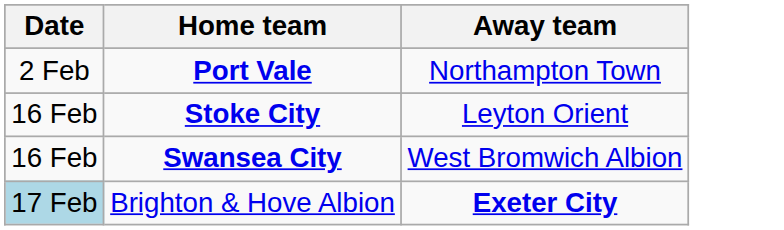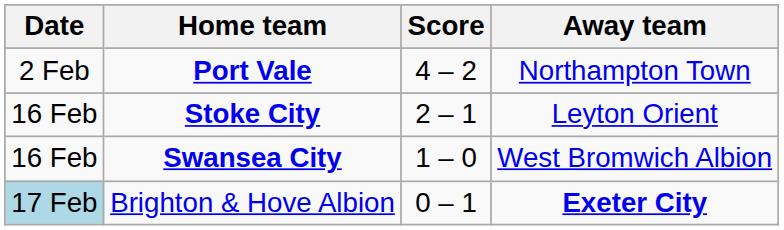 <table class="wikitable" style="text-align: center">
 <tr>
 <th>Date</th>
 <th>Home team</th>
+<th>Score</th>
 <th>Away team</th>
 </tr>
 <tr>
 <td>2 Feb</td>
 <td><strong><a href='#'>Port Vale</a></strong></td>
+<td>4 – 2</td>
 <td><a href='#'>Northampton Town</a></td>
 </tr>
 <tr>
 <td>16 Feb</td>
 <td><strong><a href='#'>Stoke City</a></strong></td>
+<td>2 – 1</td>
 <td><a href='#'>Leyton Orient</a></td>
 </tr>
 <tr>
 <td>16 Feb</td>
 <td><strong><a href='#'>Swansea City</a></strong></td>
+<td>1 – 0</td>
 <td><a href='#'>West Bromwich Albion</a></td>
 </tr>
 <tr>
 <td style="background: lightblue;">17 Feb</td>
 <td><a href='#'>Brighton & Hove Albion</a></td>
+<td>0 – 1</td>
 <td><strong><a href='#'>Exeter City</a></strong></td>
 </tr>
 </table>
